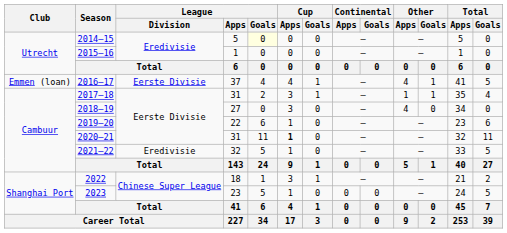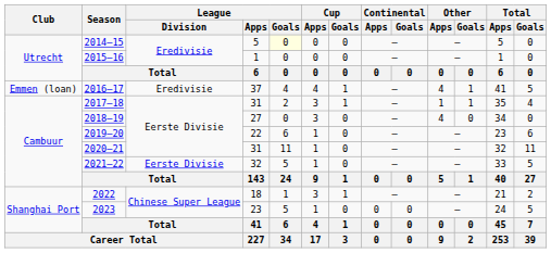 <table class="wikitable" style="text-align:center">
 <tr>
 <th rowspan="2">Club</th>
 <th rowspan="2">Season</th>
 <th colspan="3">League</th>
 <th colspan="2">Cup</th>
 <th colspan="2">Continental</th>
 <th colspan="2">Other</th>
 <th colspan="2">Total</th>
 </tr>
 <tr>
 <th>Division</th>
 <th>Apps</th>
 <th>Goals</th>
 <th>Apps</th>
 <th>Goals</th>
 <th>Apps</th>
 <th>Goals</th>
 <th>Apps</th>
 <th>Goals</th>
 <th>Apps</th>
 <th>Goals</th>
 </tr>
 <tr>
 <td rowspan="3"><a href='#'>Utrecht</a></td>
 <td><a href='#'>2014–15</a></td>
 <td rowspan="2"><a href='#'>Eredivisie</a></td>
 <td>5</td>
 <td style="background: lightyellow;">0</td>
 <td>0</td>
 <td>0</td>
 <td colspan="2">—</td>
 <td colspan="2">—</td>
 <td>5</td>
 <td>0</td>
 </tr>
 <tr>
 <td><a href='#'>2015–16</a></td>
 <td>1</td>
 <td>0</td>
 <td>0</td>
 <td>0</td>
 <td colspan="2">—</td>
 <td colspan="2">—</td>
 <td>1</td>
 <td>0</td>
 </tr>
 <tr>
 <th colspan="2">Total</th>
 <th>6</th>
 <th>0</th>
 <th>0</th>
 <th>0</th>
 <th>0</th>
 <th>0</th>
 <th>0</th>
 <th>0</th>
 <th>6</th>
 <th>0</th>
 </tr>
 <tr>
 <td><a href='#'>Emmen</a> (loan)</td>
 <td><a href='#'>2016–17</a></td>
-<td><a href='#'>Eerste Divisie</a></td>
+<td>Eredivisie</td>
 <td>37</td>
 <td>4</td>
 <td>4</td>
 <td>1</td>
 <td colspan="2">—</td>
 <td>4</td>
 <td>1</td>
 <td>41</td>
 <td>5</td>
 </tr>
 <tr>
 <td rowspan="6"><a href='#'>Cambuur</a></td>
 <td><a href='#'>2017–18</a></td>
 <td rowspan="4">Eerste Divisie</td>
 <td>31</td>
 <td>2</td>
 <td>3</td>
 <td>1</td>
 <td colspan="2">—</td>
 <td>1</td>
 <td>1</td>
 <td>35</td>
 <td>4</td>
 </tr>
 <tr>
 <td><a href='#'>2018–19</a></td>
 <td>27</td>
 <td>0</td>
 <td>3</td>
 <td>0</td>
 <td colspan="2">—</td>
 <td>4</td>
 <td>0</td>
 <td>34</td>
 <td>0</td>
 </tr>
 <tr>
 <td><a href='#'>2019–20</a></td>
 <td>22</td>
 <td>6</td>
 <td>1</td>
 <td>0</td>
 <td colspan="2">—</td>
 <td colspan="2">—</td>
 <td>23</td>
 <td>6</td>
 </tr>
 <tr>
 <td><a href='#'>2020–21</a></td>
 <td>31</td>
 <td>11</td>
-<td><strong>1</strong></td>
+<td>1</td>
 <td>0</td>
 <td colspan="2">—</td>
 <td colspan="2">—</td>
 <td>32</td>
 <td>11</td>
 </tr>
 <tr>
 <td><a href='#'>2021–22</a></td>
-<td>Eredivisie</td>
+<td><a href='#'>Eerste Divisie</a></td>
 <td>32</td>
 <td>5</td>
 <td>1</td>
 <td>0</td>
 <td colspan="2">—</td>
 <td colspan="2">—</td>
 <td>33</td>
 <td>5</td>
 </tr>
 <tr>
 <th colspan="2">Total</th>
 <th>143</th>
 <th>24</th>
 <th>9</th>
 <th>1</th>
 <th>0</th>
 <th>0</th>
 <th>5</th>
 <th>1</th>
 <th>40</th>
 <th>27</th>
 </tr>
 <tr>
 <td rowspan="3"><a href='#'>Shanghai Port</a></td>
 <td><a href='#'>2022</a></td>
 <td rowspan="2"><a href='#'>Chinese Super League</a></td>
 <td>18</td>
 <td>1</td>
 <td>3</td>
 <td>1</td>
 <td colspan="2">—</td>
 <td colspan="2">—</td>
 <td>21</td>
 <td>2</td>
 </tr>
 <tr>
 <td><a href='#'>2023</a></td>
 <td>23</td>
 <td>5</td>
 <td>1</td>
 <td>0</td>
 <td>0</td>
 <td>0</td>
 <td colspan="2">—</td>
 <td>24</td>
 <td>5</td>
 </tr>
 <tr>
 <th colspan="2">Total</th>
 <th>41</th>
 <th>6</th>
 <th>4</th>
 <th>1</th>
 <th>0</th>
 <th>0</th>
 <th>0</th>
 <th>0</th>
 <th>45</th>
 <th>7</th>
 </tr>
 <tr>
 <th colspan="3">Career Total</th>
 <th>227</th>
 <th>34</th>
 <th>17</th>
 <th>3</th>
 <th>0</th>
 <th>0</th>
 <th>9</th>
 <th>2</th>
 <th>253</th>
 <th>39</th>
 </tr>
 </table>
